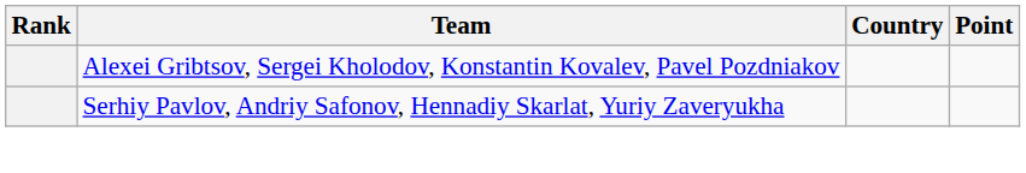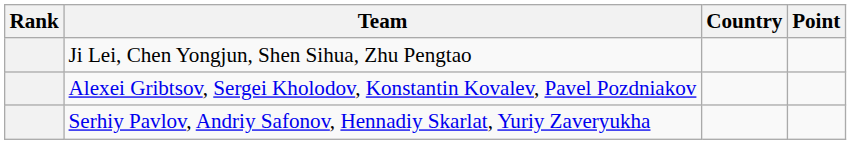 <table class="wikitable sortable">
 <tr>
 <th>Rank</th>
 <th>Team</th>
 <th>Country</th>
 <th>Point</th>
+</tr>
+<tr>
+<th></th>
+<td>Ji Lei, Chen Yongjun, Shen Sihua, Zhu Pengtao</td>
+<td></td>
+<td></td>
 </tr>
 <tr>
 <th></th>
 <td><a href='#'>Alexei Gribtsov</a>, <a href='#'>Sergei Kholodov</a>, <a href='#'>Konstantin Kovalev</a>, <a href='#'>Pavel Pozdniakov</a></td>
 <td></td>
 <td></td>
 </tr>
 <tr>
 <th></th>
 <td><a href='#'>Serhiy Pavlov</a>, <a href='#'>Andriy Safonov</a>, <a href='#'>Hennadiy Skarlat</a>, <a href='#'>Yuriy Zaveryukha</a></td>
 <td></td>
 <td></td>
 </tr>
 </table>
